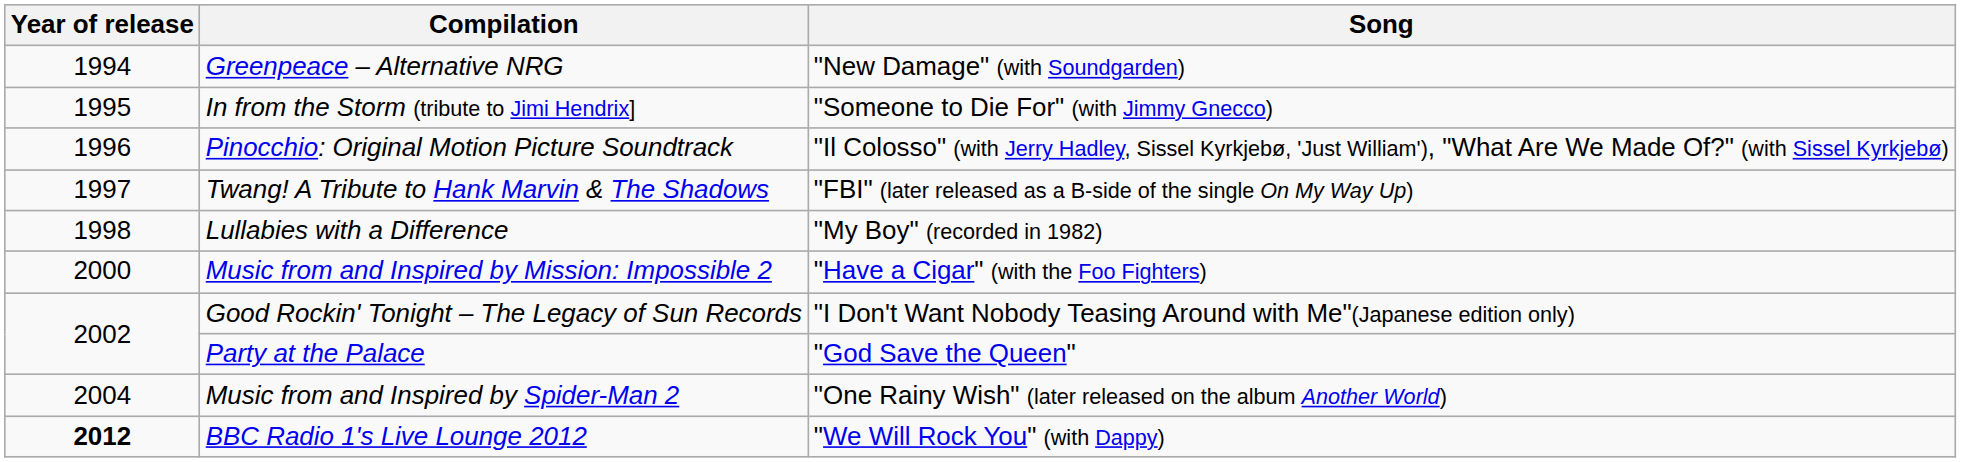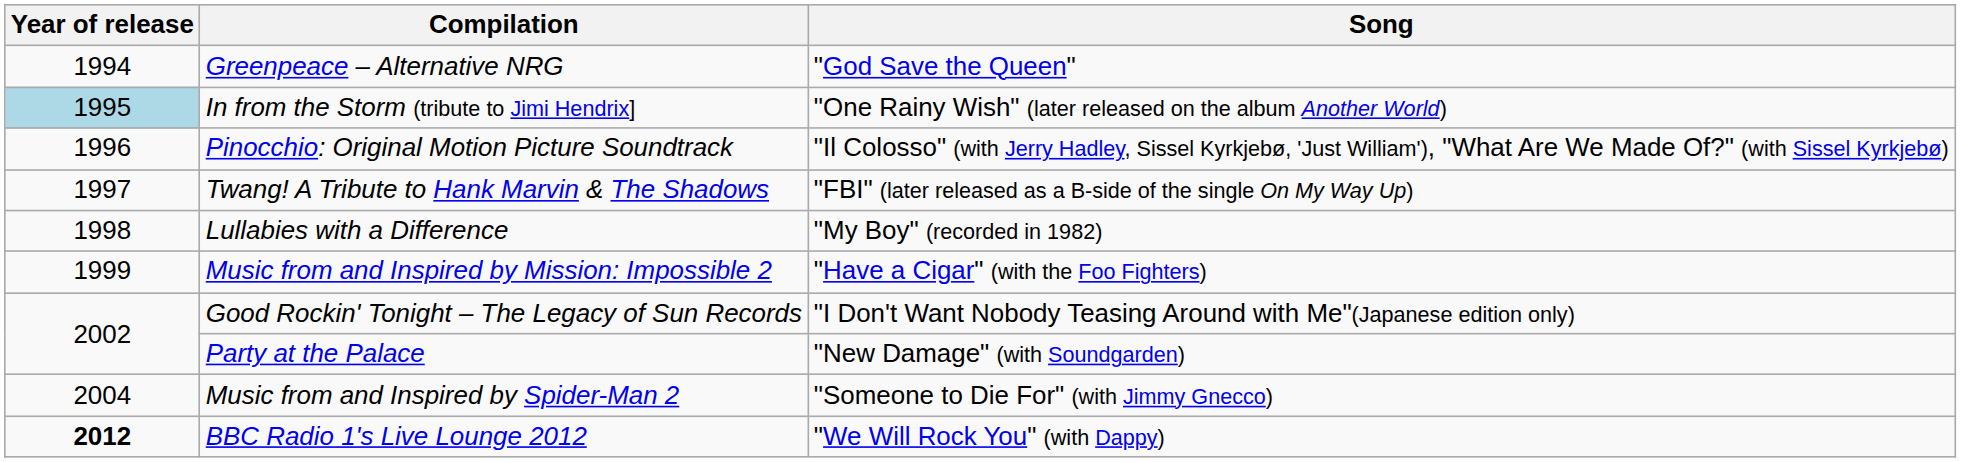 <table class="wikitable">
 <tr>
 <th align="left">Year of release</th>
 <th align="left">Compilation</th>
 <th align="left">Song</th>
 </tr>
 <tr>
 <td style="text-align:center;">1994</td>
 <td align="left"><em><a href='#'>Greenpeace</a> – Alternative NRG</em></td>
-<td align="left">"New Damage" <small>(with <a href='#'>Soundgarden</a>)</small></td>
+<td align="left">"<a href='#'>God Save the Queen</a>"</td>
 </tr>
 <tr>
-<td style="text-align:center;">1995</td>
+<td style="background: lightblue; text-align:center;">1995</td>
 <td align="left"><em>In from the Storm</em> <small>(tribute to <a href='#'>Jimi Hendrix</a>]</small></td>
-<td align="left">"Someone to Die For" <small>(with <a href='#'>Jimmy Gnecco</a>)</small></td>
+<td align="left">"One Rainy Wish" <small>(later released on the album <em><a href='#'>Another World</a></em>)</small></td>
 </tr>
 <tr>
 <td style="text-align:center;">1996</td>
 <td align="left"><em><a href='#'>Pinocchio</a>: Original Motion Picture Soundtrack</em></td>
 <td align="left">"Il Colosso" <small>(with <a href='#'>Jerry Hadley</a>, Sissel Kyrkjebø, 'Just William')</small>, "What Are We Made Of?" <small>(with <a href='#'>Sissel Kyrkjebø</a>)</small></td>
 </tr>
 <tr>
 <td style="text-align:center;">1997</td>
 <td align="left"><em>Twang! A Tribute to <a href='#'>Hank Marvin</a> & <a href='#'>The Shadows</a></em></td>
 <td align="left">"FBI" <small>(later released as a B-side of the single <em>On My Way Up</em>)</small></td>
 </tr>
 <tr>
 <td style="text-align:center;">1998</td>
 <td align="left"><em>Lullabies with a Difference</em></td>
 <td align="left">"My Boy" <small>(recorded in 1982)</small></td>
 </tr>
 <tr>
-<td style="text-align:center;">2000</td>
+<td style="text-align:center;">1999</td>
 <td align="left"><em><a href='#'>Music from and Inspired by Mission: Impossible 2</a></em></td>
 <td align="left">"<a href='#'>Have a Cigar</a>" <small>(with the <a href='#'>Foo Fighters</a>)</small></td>
 </tr>
 <tr>
 <td rowspan="2" style="text-align:center;">2002</td>
 <td align="left"><em>Good Rockin' Tonight – The Legacy of Sun Records</em></td>
 <td align="left">"I Don't Want Nobody Teasing Around with Me"<small>(Japanese edition only)</small></td>
 </tr>
 <tr>
 <td align="left"><em><a href='#'>Party at the Palace</a></em></td>
-<td align="left">"<a href='#'>God Save the Queen</a>"</td>
+<td align="left">"New Damage" <small>(with <a href='#'>Soundgarden</a>)</small></td>
 </tr>
 <tr>
 <td style="text-align:center;">2004</td>
 <td align="left"><em>Music from and Inspired by <a href='#'>Spider-Man 2</a></em></td>
-<td align="left">"One Rainy Wish" <small>(later released on the album <em><a href='#'>Another World</a></em>)</small></td>
+<td align="left">"Someone to Die For" <small>(with <a href='#'>Jimmy Gnecco</a>)</small></td>
 </tr>
 <tr>
 <td style="text-align:center;"><strong>2012</strong></td>
 <td align="left"><em><a href='#'>BBC Radio 1's Live Lounge 2012</a></em></td>
 <td align="left">"<a href='#'>We Will Rock You</a>" <small>(with <a href='#'>Dappy</a>)</small></td>
 </tr>
 </table>
